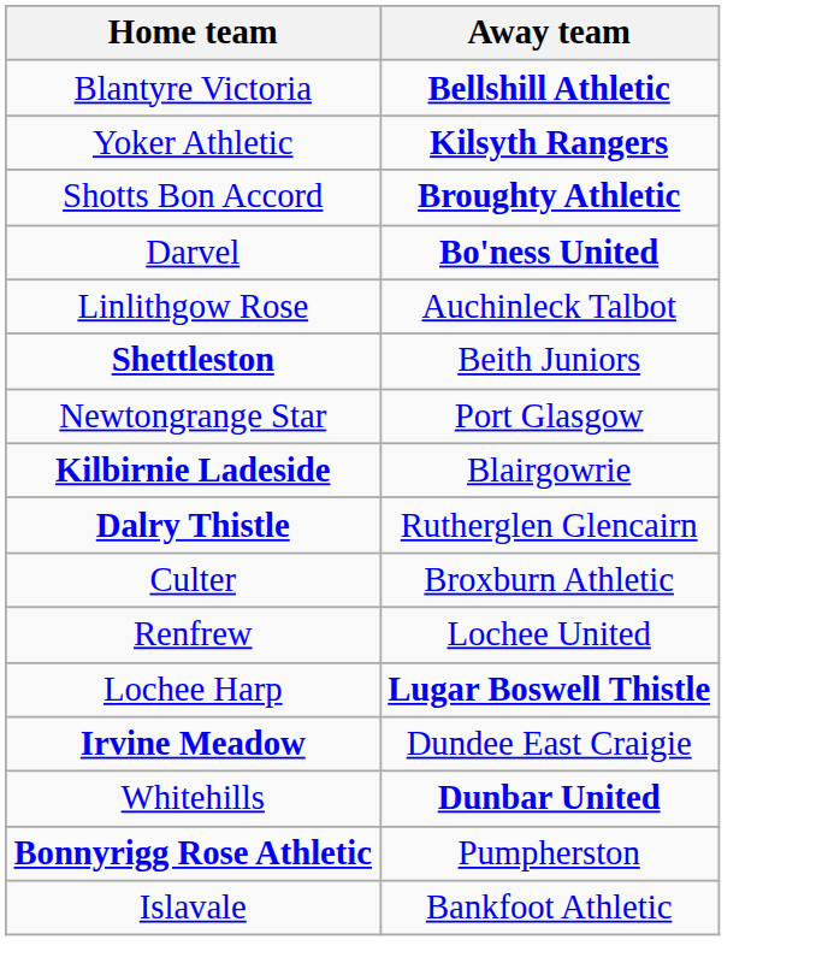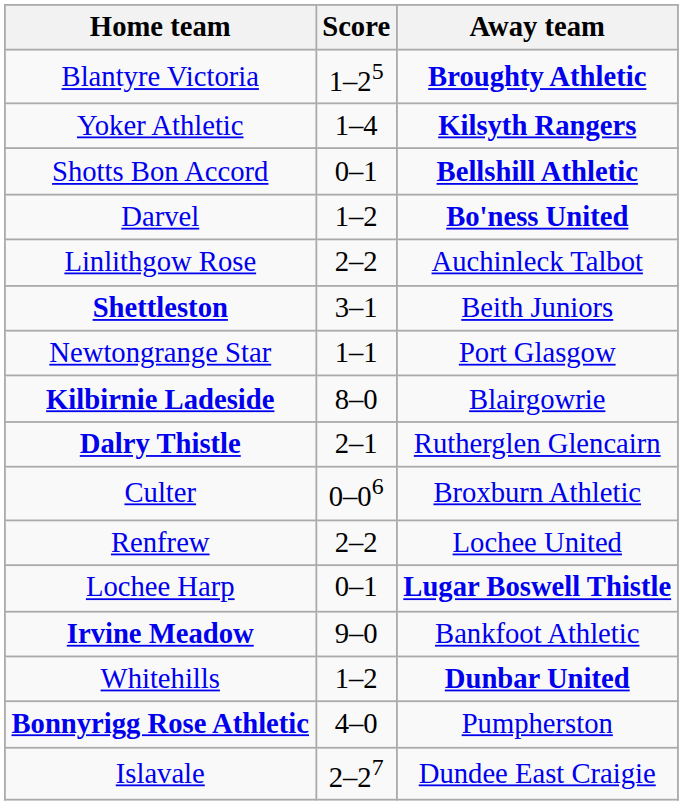 <table class="wikitable" style="text-align: center">
 <tr>
 <th>Home team</th>
+<th>Score</th>
 <th>Away team</th>
 </tr>
 <tr>
 <td><a href='#'>Blantyre Victoria</a></td>
-<td><strong><a href='#'>Bellshill Athletic</a></strong></td>
+<td>1–2<sup>5</sup></td>
+<td><strong><a href='#'>Broughty Athletic</a></strong></td>
 </tr>
 <tr>
 <td><a href='#'>Yoker Athletic</a></td>
+<td>1–4</td>
 <td><strong><a href='#'>Kilsyth Rangers</a></strong></td>
 </tr>
 <tr>
 <td><a href='#'>Shotts Bon Accord</a></td>
-<td><strong><a href='#'>Broughty Athletic</a></strong></td>
+<td>0–1</td>
+<td><strong><a href='#'>Bellshill Athletic</a></strong></td>
 </tr>
 <tr>
 <td><a href='#'>Darvel</a></td>
+<td>1–2</td>
 <td><strong><a href='#'>Bo'ness United</a></strong></td>
 </tr>
 <tr>
 <td><a href='#'>Linlithgow Rose</a></td>
+<td>2–2</td>
 <td><a href='#'>Auchinleck Talbot</a></td>
 </tr>
 <tr>
 <td><strong><a href='#'>Shettleston</a></strong></td>
+<td>3–1</td>
 <td><a href='#'>Beith Juniors</a></td>
 </tr>
 <tr>
 <td><a href='#'>Newtongrange Star</a></td>
+<td>1–1</td>
 <td><a href='#'>Port Glasgow</a></td>
 </tr>
 <tr>
 <td><strong><a href='#'>Kilbirnie Ladeside</a></strong></td>
+<td>8–0</td>
 <td><a href='#'>Blairgowrie</a></td>
 </tr>
 <tr>
 <td><strong><a href='#'>Dalry Thistle</a></strong></td>
+<td>2–1</td>
 <td><a href='#'>Rutherglen Glencairn</a></td>
 </tr>
 <tr>
 <td><a href='#'>Culter</a></td>
+<td>0–0<sup>6</sup></td>
 <td><a href='#'>Broxburn Athletic</a></td>
 </tr>
 <tr>
 <td><a href='#'>Renfrew</a></td>
+<td>2–2</td>
 <td><a href='#'>Lochee United</a></td>
 </tr>
 <tr>
 <td><a href='#'>Lochee Harp</a></td>
+<td>0–1</td>
 <td><strong><a href='#'>Lugar Boswell Thistle</a></strong></td>
 </tr>
 <tr>
 <td><strong><a href='#'>Irvine Meadow</a></strong></td>
-<td><a href='#'>Dundee East Craigie</a></td>
+<td>9–0</td>
+<td><a href='#'>Bankfoot Athletic</a></td>
 </tr>
 <tr>
 <td><a href='#'>Whitehills</a></td>
+<td>1–2</td>
 <td><strong><a href='#'>Dunbar United</a></strong></td>
 </tr>
 <tr>
 <td><strong><a href='#'>Bonnyrigg Rose Athletic</a></strong></td>
+<td>4–0</td>
 <td><a href='#'>Pumpherston</a></td>
 </tr>
 <tr>
 <td><a href='#'>Islavale</a></td>
-<td><a href='#'>Bankfoot Athletic</a></td>
+<td>2–2<sup>7</sup></td>
+<td><a href='#'>Dundee East Craigie</a></td>
 </tr>
 </table>
